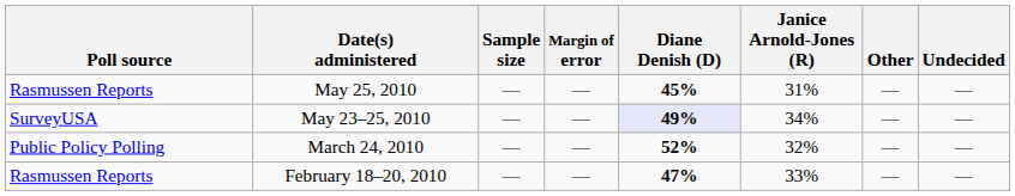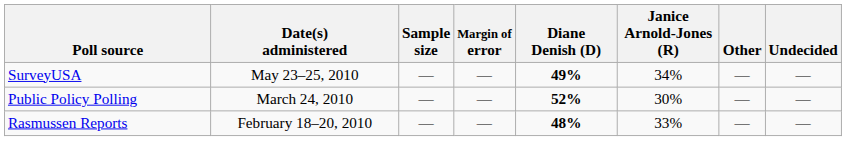 <table class="wikitable">
 <tr valign= bottom>
 <th style="width:210px;">Poll source</th>
 <th style="width:190px;">Date(s)<br>administered</th>
 <th class=small>Sample<br>size</th>
 <th><small>Margin of</small><br>error</th>
 <th style="width:100px;">Diane<br>Denish (D)</th>
 <th style="width:100px;">Janice<br>Arnold-Jones (R)</th>
 <th style="width:40px;">Other</th>
 <th style="width:40px;">Undecided</th>
 </tr>
 <tr>
-<td><a href='#'>Rasmussen Reports</a></td>
-<td align=center>May 25, 2010</td>
-<td align=center>—</td>
-<td align=center>—</td>
-<td align=center ><strong>45%</strong></td>
-<td align=center>31%</td>
-<td align=center>—</td>
-<td align=center>—</td>
-</tr>
-<tr>
 <td><a href='#'>SurveyUSA</a></td>
 <td align=center>May 23–25, 2010</td>
 <td align=center>—</td>
 <td align=center>—</td>
-<td align=center  style="background: lavender;"><strong>49%</strong></td>
+<td align=center ><strong>49%</strong></td>
 <td align=center>34%</td>
 <td align=center>—</td>
 <td align=center>—</td>
 </tr>
 <tr>
 <td><a href='#'>Public Policy Polling</a></td>
 <td align=center>March 24, 2010</td>
 <td align=center>—</td>
 <td align=center>—</td>
 <td align=center ><strong>52%</strong></td>
-<td align=center>32%</td>
+<td align=center>30%</td>
 <td align=center>—</td>
 <td align=center>—</td>
 </tr>
 <tr>
 <td><a href='#'>Rasmussen Reports</a></td>
 <td align=center>February 18–20, 2010</td>
 <td align=center>—</td>
 <td align=center>—</td>
-<td align=center ><strong>47%</strong></td>
+<td align=center ><strong>48%</strong></td>
 <td align=center>33%</td>
 <td align=center>—</td>
 <td align=center>—</td>
 </tr>
 </table>
